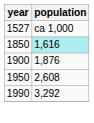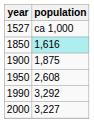 <table class="wikitable">
 <tr>
 <th>year</th>
 <th>population</th>
 </tr>
 <tr>
 <td>1527</td>
 <td>ca 1,000</td>
 </tr>
 <tr>
 <td>1850</td>
 <td style="background: paleturquoise;">1,616</td>
 </tr>
 <tr>
 <td>1900</td>
-<td>1,876</td>
+<td>1,875</td>
 </tr>
 <tr>
 <td>1950</td>
 <td>2,608</td>
 </tr>
 <tr>
 <td>1990</td>
 <td>3,292</td>
 </tr>
 <tr>
+<td>2000</td>
+<td>3,227</td>
+</tr>
+<tr>
 </tr>
 </table>
